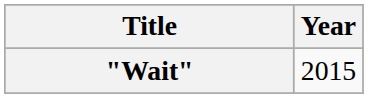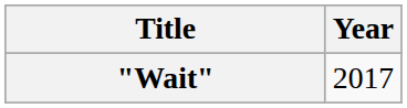 <table class="wikitable plainrowheaders" style="text-align:center;">
 <tr>
 <th style="width:10em;">Title</th>
 <th style="width:2em;">Year</th>
 </tr>
 <tr>
 <th scope="row">"Wait"</th>
-<td>2015</td>
+<td>2017</td>
 </tr>
 </table>
